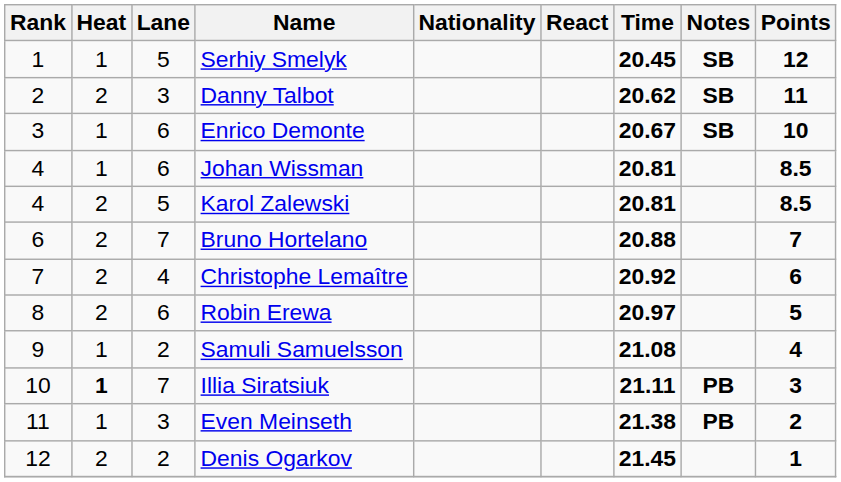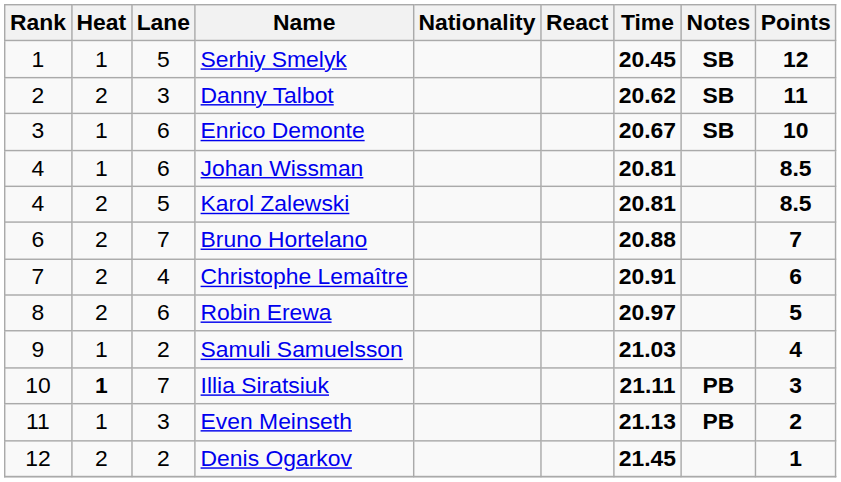 <table class="wikitable sortable" style="text-align:center">
 <tr>
 <th>Rank</th>
 <th>Heat</th>
 <th>Lane</th>
 <th>Name</th>
 <th>Nationality</th>
 <th>React</th>
 <th>Time</th>
 <th>Notes</th>
 <th>Points</th>
 </tr>
 <tr>
 <td>1</td>
 <td>1</td>
 <td>5</td>
 <td align=left><a href='#'>Serhiy Smelyk</a></td>
 <td align=left></td>
 <td></td>
 <td><strong>20.45</strong></td>
 <td><strong>SB </strong></td>
 <td><strong>12</strong></td>
 </tr>
 <tr>
 <td>2</td>
 <td>2</td>
 <td>3</td>
 <td align=left><a href='#'>Danny Talbot</a></td>
 <td align=left></td>
 <td></td>
 <td><strong>20.62</strong></td>
 <td><strong>SB </strong></td>
 <td><strong>11</strong></td>
 </tr>
 <tr>
 <td>3</td>
 <td>1</td>
 <td>6</td>
 <td align=left><a href='#'>Enrico Demonte</a></td>
 <td align=left></td>
 <td></td>
 <td><strong>20.67</strong></td>
 <td><strong>SB </strong></td>
 <td><strong>10</strong></td>
 </tr>
 <tr>
 <td>4</td>
 <td>1</td>
 <td>6</td>
 <td align=left><a href='#'>Johan Wissman</a></td>
 <td align=left></td>
 <td></td>
 <td><strong>20.81</strong></td>
 <td></td>
 <td><strong>8.5</strong></td>
 </tr>
 <tr>
 <td>4</td>
 <td>2</td>
 <td>5</td>
 <td align=left><a href='#'>Karol Zalewski</a></td>
 <td align=left></td>
 <td></td>
 <td><strong>20.81</strong></td>
 <td></td>
 <td><strong>8.5</strong></td>
 </tr>
 <tr>
 <td>6</td>
 <td>2</td>
 <td>7</td>
 <td align=left><a href='#'>Bruno Hortelano</a></td>
 <td align=left></td>
 <td></td>
 <td><strong>20.88</strong></td>
 <td></td>
 <td><strong>7</strong></td>
 </tr>
 <tr>
 <td>7</td>
 <td>2</td>
 <td>4</td>
 <td align=left><a href='#'>Christophe Lemaître</a></td>
 <td align=left></td>
 <td></td>
-<td><strong>20.92</strong></td>
+<td><strong>20.91</strong></td>
 <td></td>
 <td><strong>6</strong></td>
 </tr>
 <tr>
 <td>8</td>
 <td>2</td>
 <td>6</td>
 <td align=left><a href='#'>Robin Erewa</a></td>
 <td align=left></td>
 <td></td>
 <td><strong>20.97</strong></td>
 <td></td>
 <td><strong>5</strong></td>
 </tr>
 <tr>
 <td>9</td>
 <td>1</td>
 <td>2</td>
 <td align=left><a href='#'>Samuli Samuelsson</a></td>
 <td align=left></td>
 <td></td>
-<td><strong>21.08</strong></td>
+<td><strong>21.03</strong></td>
 <td></td>
 <td><strong>4</strong></td>
 </tr>
 <tr>
 <td>10</td>
 <td><strong>1</strong></td>
 <td>7</td>
 <td align=left><a href='#'>Illia Siratsiuk</a></td>
 <td align=left></td>
 <td></td>
 <td><strong>21.11</strong></td>
 <td><strong>PB </strong></td>
 <td><strong>3</strong></td>
 </tr>
 <tr>
 <td>11</td>
 <td>1</td>
 <td>3</td>
 <td align=left><a href='#'>Even Meinseth</a></td>
 <td align=left></td>
 <td></td>
-<td><strong>21.38</strong></td>
+<td><strong>21.13</strong></td>
 <td><strong>PB </strong></td>
 <td><strong>2</strong></td>
 </tr>
 <tr>
 <td>12</td>
 <td>2</td>
 <td>2</td>
 <td align=left><a href='#'>Denis Ogarkov</a></td>
 <td align=left></td>
 <td></td>
 <td><strong>21.45</strong></td>
 <td></td>
 <td><strong>1</strong></td>
 </tr>
 <tr>
 </tr>
 </table>
